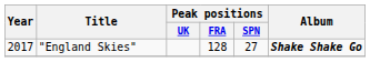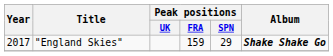 <table class="wikitable">
 <tr>
 <th align="center" rowspan="2" width="10">Year</th>
 <th align="center" rowspan="2" width="150">Title</th>
 <th align="center" colspan="3" width="20">Peak positions</th>
 <th align="center" rowspan="2" width="110">Album</th>
 </tr>
 <tr>
 <th scope="col" style="width:3em;font-size:90%;"><a href='#'>UK</a></th>
 <th scope="col" style="width:3em;font-size:90%;"><a href='#'>FRA</a><br></th>
 <th scope="col" style="width:3em;font-size:90%;"><a href='#'>SPN</a><br></th>
 </tr>
 <tr>
 <td style="text-align:center;">2017</td>
 <td>"England Skies"</td>
 <td style="text-align:center;"></td>
-<td style="text-align:center;">128</td>
-<td style="text-align:center;">27</td>
+<td style="text-align:center;">159</td>
+<td style="text-align:center;">29</td>
 <td style="text-align:center;"><strong><em>Shake Shake Go</em></strong></td>
 </tr>
 <tr>
 </tr>
 </table>
